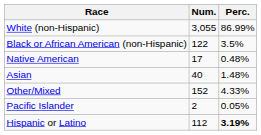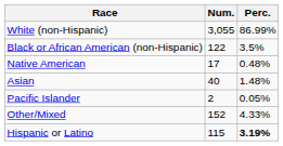 <table class="wikitable">
 <tr>
 <th>Race</th>
 <th>Num.</th>
 <th>Perc.</th>
 </tr>
 <tr>
 <td><a href='#'>White</a> (non-Hispanic)</td>
 <td>3,055</td>
 <td>86.99%</td>
 </tr>
 <tr>
 <td><a href='#'>Black or African American</a> (non-Hispanic)</td>
 <td>122</td>
 <td>3.5%</td>
 </tr>
 <tr>
 <td><a href='#'>Native American</a></td>
 <td>17</td>
 <td>0.48%</td>
 </tr>
 <tr>
 <td><a href='#'>Asian</a></td>
 <td>40</td>
 <td>1.48%</td>
 </tr>
 <tr>
+<td><a href='#'>Pacific Islander</a></td>
+<td>2</td>
+<td>0.05%</td>
+</tr>
+<tr>
 <td><a href='#'>Other/Mixed</a></td>
 <td>152</td>
 <td>4.33%</td>
 </tr>
 <tr>
-<td><a href='#'>Pacific Islander</a></td>
-<td>2</td>
-<td>0.05%</td>
-</tr>
-<tr>
 <td><a href='#'>Hispanic</a> or <a href='#'>Latino</a></td>
-<td>112</td>
+<td>115</td>
 <td><strong>3.19%</strong></td>
 </tr>
 </table>
